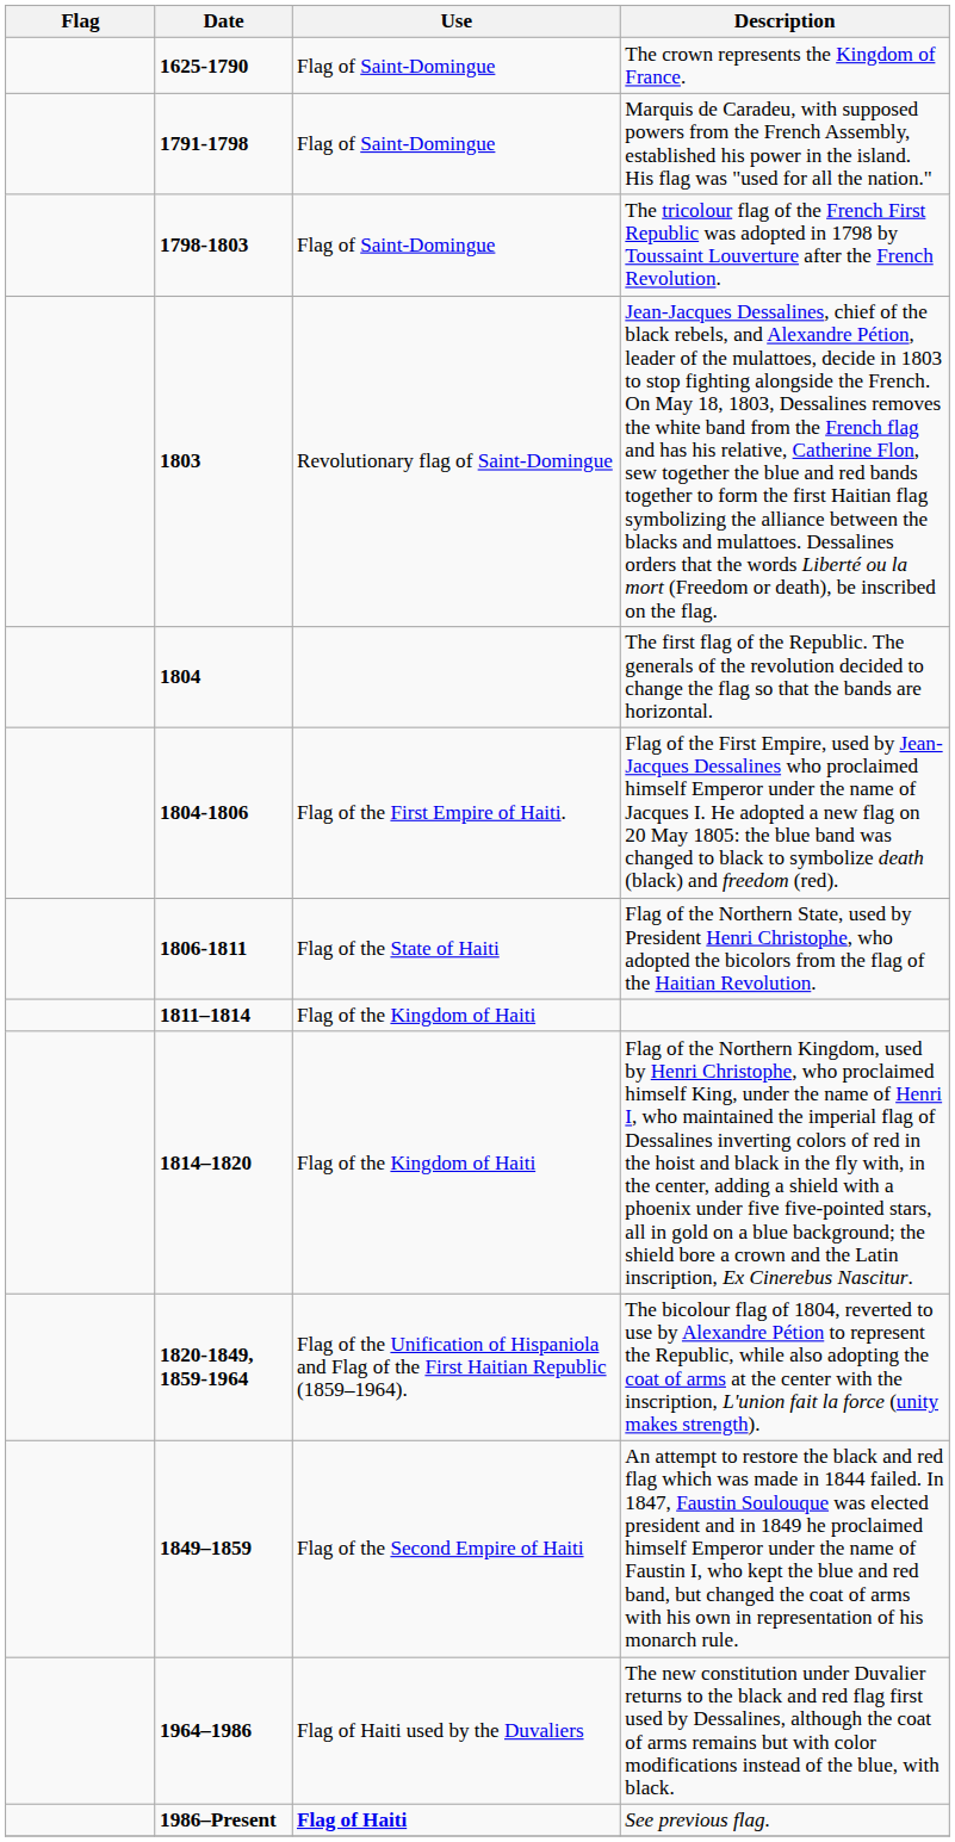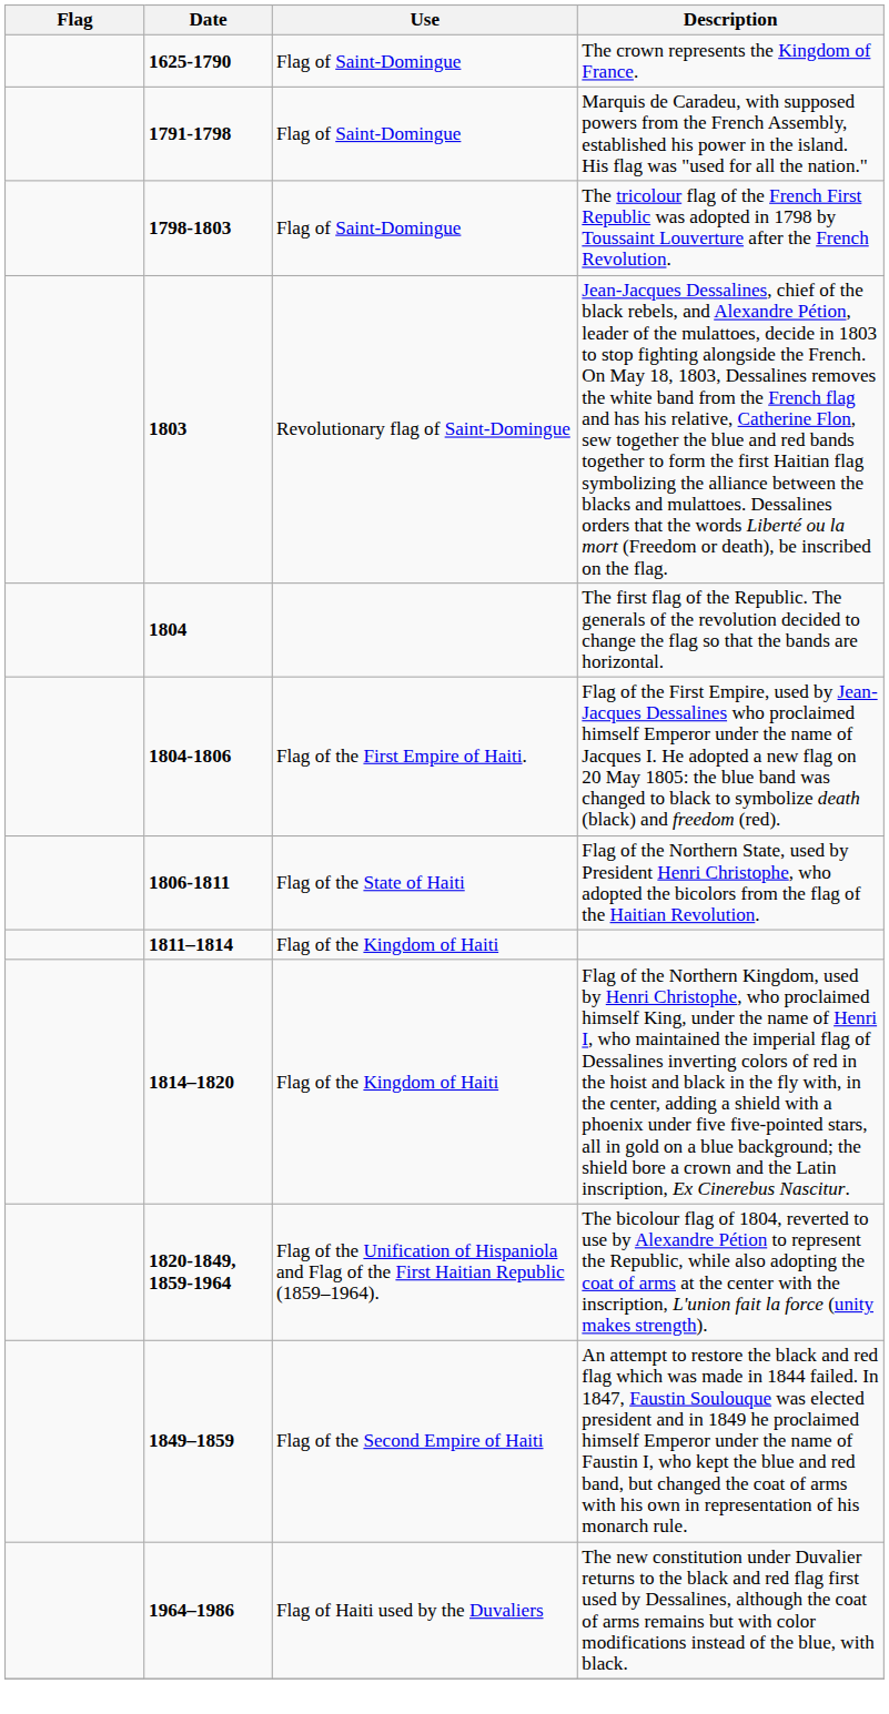 <table class="wikitable">
 <tr>
 <th width="110">Flag</th>
 <th width="100">Date</th>
 <th width="250">Use</th>
 <th width="250">Description</th>
 </tr>
 <tr>
 <td></td>
 <td><strong>1625-1790</strong></td>
 <td>Flag of <a href='#'>Saint-Domingue</a></td>
 <td>The crown represents the <a href='#'>Kingdom of France</a>.</td>
 </tr>
 <tr>
 <td></td>
 <td><strong>1791-1798</strong></td>
 <td>Flag of <a href='#'>Saint-Domingue</a></td>
 <td>Marquis de Caradeu, with supposed powers from the French Assembly, established his power in the island. His flag was "used for all the nation."</td>
 </tr>
 <tr>
 <td></td>
 <td><strong>1798-1803</strong></td>
 <td>Flag of <a href='#'>Saint-Domingue</a></td>
 <td>The <a href='#'>tricolour</a> flag of the <a href='#'>French First Republic</a> was adopted in 1798 by <a href='#'>Toussaint Louverture</a> after the <a href='#'>French Revolution</a>.</td>
 </tr>
 <tr>
 <td></td>
 <td><strong>1803</strong></td>
 <td>Revolutionary flag of <a href='#'>Saint-Domingue</a></td>
 <td><a href='#'>Jean-Jacques Dessalines</a>, chief of the black rebels, and <a href='#'>Alexandre Pétion</a>, leader of the mulattoes, decide in 1803 to stop fighting alongside the French. On May 18, 1803, Dessalines removes the white band from the <a href='#'>French flag</a> and has his relative, <a href='#'>Catherine Flon</a>, sew together the blue and red bands together to form the first Haitian flag symbolizing the alliance between the blacks and mulattoes. Dessalines  orders that the words <em>Liberté ou la mort</em> (Freedom or death), be inscribed on the flag.</td>
 </tr>
 <tr>
 <td></td>
 <td><strong>1804 </strong></td>
 <td></td>
 <td>The first flag of the Republic. The generals of the revolution decided to change the flag so that the bands are horizontal.</td>
 </tr>
 <tr>
 <td></td>
 <td><strong>1804-1806 </strong></td>
 <td>Flag of the <a href='#'>First Empire of Haiti</a>.</td>
 <td>Flag of the First Empire, used by <a href='#'>Jean-Jacques Dessalines</a> who proclaimed himself Emperor under the name of Jacques I. He adopted a new flag on 20 May 1805: the blue band was changed to black to symbolize <em>death</em> (black) and <em>freedom</em> (red).</td>
 </tr>
 <tr>
 <td></td>
 <td><strong>1806-1811</strong></td>
 <td>Flag of the <a href='#'>State of Haiti</a></td>
 <td>Flag of the Northern State, used by President <a href='#'>Henri Christophe</a>, who adopted the bicolors from the flag of the <a href='#'>Haitian Revolution</a>.</td>
 </tr>
 <tr>
 <td></td>
 <td><strong>1811–1814</strong></td>
 <td>Flag of the <a href='#'>Kingdom of Haiti</a></td>
 <td></td>
 </tr>
 <tr>
 <td></td>
 <td><strong>1814–1820</strong></td>
 <td>Flag of the <a href='#'>Kingdom of Haiti</a></td>
 <td>Flag of the Northern Kingdom, used by <a href='#'>Henri Christophe</a>, who proclaimed himself King, under the name of <a href='#'>Henri I</a>, who maintained the imperial flag of Dessalines inverting colors of red in the hoist and black in the fly with, in the center, adding a shield with a phoenix under five five-pointed stars, all in gold on a blue background; the shield bore a crown and the Latin inscription, <em>Ex Cinerebus Nascitur</em>.</td>
 </tr>
 <tr>
 <td></td>
 <td><strong>1820-1849,<br>1859-1964</strong></td>
 <td>Flag of the <a href='#'>Unification of Hispaniola</a> and Flag of the <a href='#'>First Haitian Republic</a> (1859–1964).</td>
 <td>The bicolour flag of 1804, reverted to use by <a href='#'>Alexandre Pétion</a> to represent the Republic, while also adopting the <a href='#'>coat of arms</a> at the center with the inscription, <em>L'union fait la force</em> (<a href='#'>unity makes strength</a>).</td>
 </tr>
 <tr>
 <td></td>
 <td><strong>1849–1859</strong></td>
 <td>Flag of the <a href='#'>Second Empire of Haiti</a></td>
 <td>An attempt to restore the black and red flag which was made in 1844 failed. In 1847, <a href='#'>Faustin Soulouque</a> was elected president and in 1849 he proclaimed himself Emperor under the name of Faustin I, who kept the blue and red band, but changed the coat of arms with his own in representation of his monarch rule.</td>
 </tr>
 <tr>
 <td></td>
 <td><strong>1964–1986</strong></td>
 <td>Flag of Haiti used by the <a href='#'>Duvaliers</a></td>
 <td>The new constitution under Duvalier returns to the black and red flag first used by Dessalines, although the coat of arms remains but with color modifications instead of the blue, with black.</td>
 </tr>
 <tr>
-<td></td>
-<td><strong>1986–Present</strong></td>
-<td><strong><a href='#'>Flag of Haiti</a> </strong></td>
-<td><em>See previous flag.</em></td>
-</tr>
-<tr>
 </tr>
 </table>
